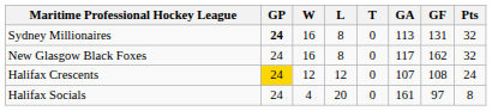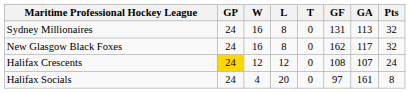 <table class="wikitable">
 <tr>
 <th bgcolor="#DDDDFF" width="40%">Maritime Professional Hockey League</th>
 <th bgcolor="#DDDDFF" width="5%">GP</th>
 <th bgcolor="#DDDDFF" width="5%">W</th>
 <th bgcolor="#DDDDFF" width="5%">L</th>
 <th bgcolor="#DDDDFF" width="5%">T</th>
+<th bgcolor="#DDDDFF" width="5%">GF</th>
 <th bgcolor="#DDDDFF" width="5%">GA</th>
-<th bgcolor="#DDDDFF" width="5%">GF</th>
 <th bgcolor="#DDDDFF" width="5%">Pts</th>
 </tr>
 <tr align="center">
 <td align="left">Sydney Millionaires</td>
-<td><strong>24</strong></td>
+<td>24</td>
 <td>16</td>
 <td>8</td>
 <td>0</td>
+<td>131</td>
 <td>113</td>
-<td>131</td>
 <td>32</td>
 </tr>
 <tr align="center">
 <td align="left">New Glasgow Black Foxes</td>
 <td>24</td>
 <td>16</td>
 <td>8</td>
 <td>0</td>
+<td>162</td>
 <td>117</td>
-<td>162</td>
 <td>32</td>
 </tr>
 <tr align="center">
 <td align="left">Halifax Crescents</td>
 <td style="background: gold;">24</td>
 <td>12</td>
 <td>12</td>
 <td>0</td>
+<td>108</td>
 <td>107</td>
-<td>108</td>
 <td>24</td>
 </tr>
 <tr align="center">
 <td align="left">Halifax Socials</td>
 <td>24</td>
 <td>4</td>
 <td>20</td>
 <td>0</td>
+<td>97</td>
 <td>161</td>
-<td>97</td>
 <td>8</td>
 </tr>
 </table>
